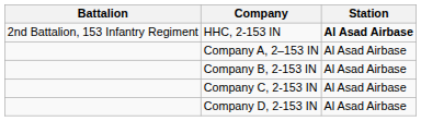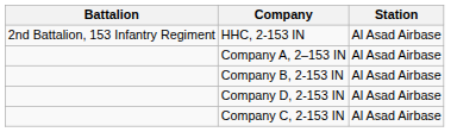 <table class="wikitable">
 <tr>
 <th>Battalion</th>
 <th>Company</th>
 <th>Station</th>
 </tr>
 <tr>
 <td>2nd Battalion, 153 Infantry Regiment</td>
 <td>HHC, 2-153 IN</td>
-<td><strong>Al Asad Airbase</strong></td>
+<td>Al Asad Airbase</td>
 </tr>
 <tr>
 <td></td>
 <td>Company A, 2–153 IN</td>
 <td>Al Asad Airbase</td>
 </tr>
 <tr>
 <td></td>
 <td>Company B, 2-153 IN</td>
 <td>Al Asad Airbase</td>
 </tr>
 <tr>
 <td></td>
-<td>Company C, 2-153 IN</td>
+<td>Company D, 2-153 IN</td>
 <td>Al Asad Airbase</td>
 </tr>
 <tr>
 <td></td>
-<td>Company D, 2-153 IN</td>
+<td>Company C, 2-153 IN</td>
 <td>Al Asad Airbase</td>
 </tr>
 </table>
